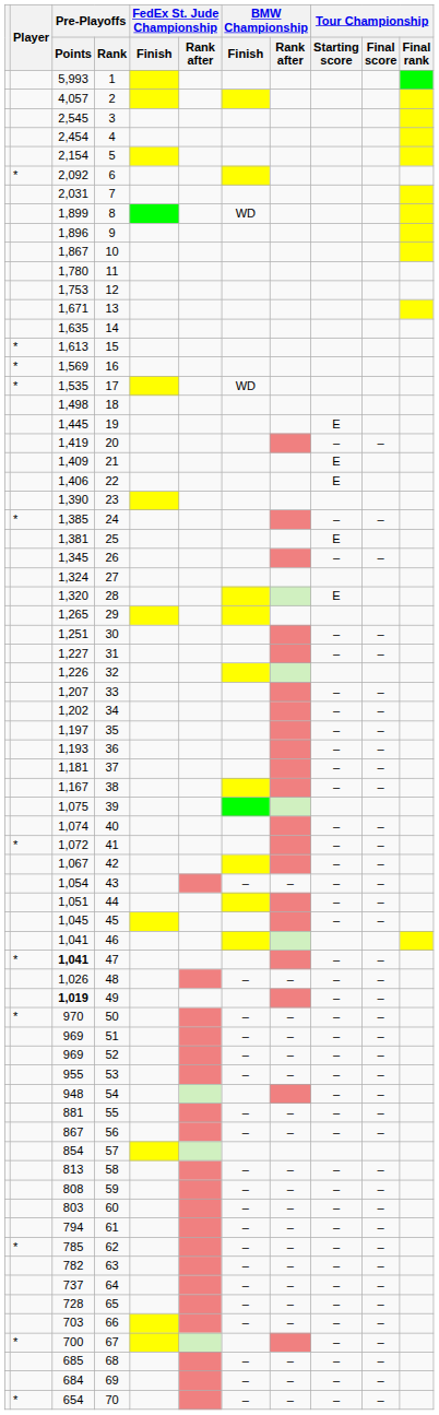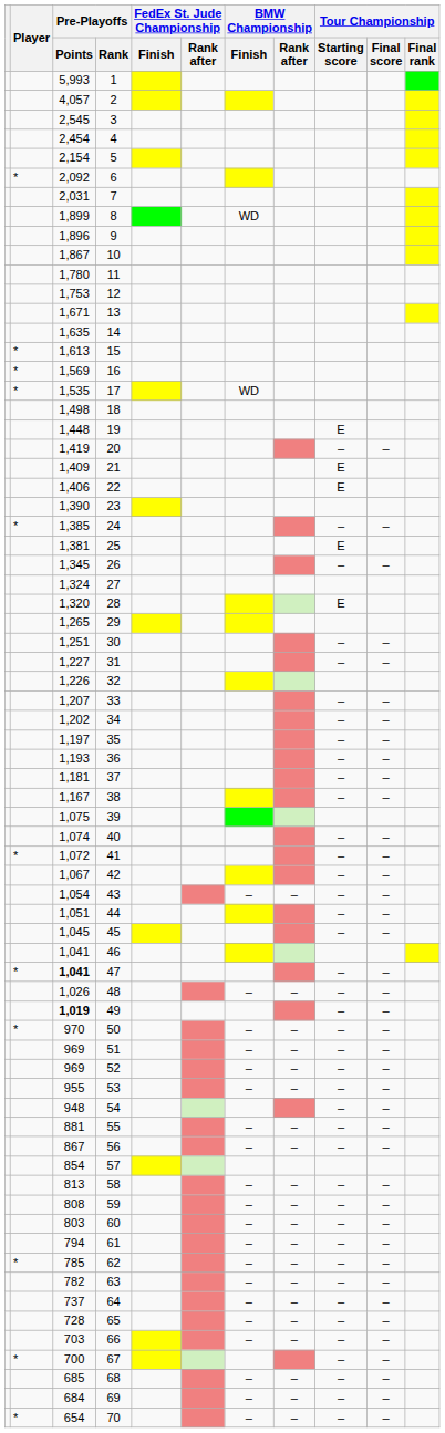 <table class="wikitable sortable" style=text-align:center>
 <tr>
 <th rowspan=2></th>
 <th rowspan=2>Player</th>
 <th colspan=2>Pre-Playoffs</th>
 <th colspan=2><a href='#'>FedEx St. Jude<br>Championship</a></th>
 <th colspan=2><a href='#'>BMW<br>Championship</a></th>
 <th colspan=3><a href='#'>Tour Championship</a></th>
 </tr>
 <tr>
 <th>Points</th>
 <th>Rank</th>
 <th>Finish</th>
 <th>Rank<br>after</th>
 <th>Finish</th>
 <th>Rank<br>after</th>
 <th>Starting<br>score</th>
 <th>Final<br>score</th>
 <th>Final<br>rank</th>
 </tr>
 <tr>
 <td></td>
 <td align=left></td>
 <td>5,993</td>
 <td>1</td>
 <td style="background:yellow;"></td>
 <td></td>
 <td></td>
 <td></td>
 <td></td>
 <td></td>
 <td style="background:lime;"></td>
 </tr>
 <tr>
 <td></td>
 <td align=left></td>
 <td>4,057</td>
 <td>2</td>
 <td style="background:yellow;"></td>
 <td></td>
 <td style="background:yellow;"></td>
 <td></td>
 <td></td>
 <td></td>
 <td style="background:yellow;"></td>
 </tr>
 <tr>
 <td></td>
 <td align=left></td>
 <td>2,545</td>
 <td>3</td>
 <td></td>
 <td></td>
 <td></td>
 <td></td>
 <td></td>
 <td></td>
 <td style="background:yellow;"></td>
 </tr>
 <tr>
 <td></td>
 <td align=left></td>
 <td>2,454</td>
 <td>4</td>
 <td></td>
 <td></td>
 <td></td>
 <td></td>
 <td></td>
 <td></td>
 <td style="background:yellow;"></td>
 </tr>
 <tr>
 <td></td>
 <td align=left></td>
 <td>2,154</td>
 <td>5</td>
 <td style="background:yellow;"></td>
 <td></td>
 <td></td>
 <td></td>
 <td></td>
 <td></td>
 <td style="background:yellow;"></td>
 </tr>
 <tr>
 <td></td>
 <td align=left>*</td>
 <td>2,092</td>
 <td>6</td>
 <td></td>
 <td></td>
 <td style="background:yellow;"></td>
 <td></td>
 <td></td>
 <td></td>
 <td></td>
 </tr>
 <tr>
 <td></td>
 <td align=left></td>
 <td>2,031</td>
 <td>7</td>
 <td></td>
 <td></td>
 <td></td>
 <td></td>
 <td></td>
 <td></td>
 <td style="background:yellow;"></td>
 </tr>
 <tr>
 <td></td>
 <td align=left></td>
 <td>1,899</td>
 <td>8</td>
 <td style="background:lime;"></td>
 <td></td>
 <td>WD</td>
 <td></td>
 <td></td>
 <td></td>
 <td style="background:yellow;"></td>
 </tr>
 <tr>
 <td></td>
 <td align=left></td>
 <td>1,896</td>
 <td>9</td>
 <td></td>
 <td></td>
 <td></td>
 <td></td>
 <td></td>
 <td></td>
 <td style="background:yellow;"></td>
 </tr>
 <tr>
 <td></td>
 <td align=left></td>
 <td>1,867</td>
 <td>10</td>
 <td></td>
 <td></td>
 <td></td>
 <td></td>
 <td></td>
 <td></td>
 <td style="background:yellow;"></td>
 </tr>
 <tr>
 <td></td>
 <td align=left></td>
 <td>1,780</td>
 <td>11</td>
 <td></td>
 <td></td>
 <td></td>
 <td></td>
 <td></td>
 <td></td>
 <td></td>
 </tr>
 <tr>
 <td></td>
 <td align=left></td>
 <td>1,753</td>
 <td>12</td>
 <td></td>
 <td></td>
 <td></td>
 <td></td>
 <td></td>
 <td></td>
 <td></td>
 </tr>
 <tr>
 <td></td>
 <td align=left></td>
 <td>1,671</td>
 <td>13</td>
 <td></td>
 <td></td>
 <td></td>
 <td></td>
 <td></td>
 <td></td>
 <td style="background:yellow;"></td>
 </tr>
 <tr>
 <td></td>
 <td align=left></td>
 <td>1,635</td>
 <td>14</td>
 <td></td>
 <td></td>
 <td></td>
 <td></td>
 <td></td>
 <td></td>
 <td></td>
 </tr>
 <tr>
 <td></td>
 <td align=left>*</td>
 <td>1,613</td>
 <td>15</td>
 <td></td>
 <td></td>
 <td></td>
 <td></td>
 <td></td>
 <td></td>
 <td></td>
 </tr>
 <tr>
 <td></td>
 <td align=left>*</td>
 <td>1,569</td>
 <td>16</td>
 <td></td>
 <td></td>
 <td></td>
 <td></td>
 <td></td>
 <td></td>
 <td></td>
 </tr>
 <tr>
 <td></td>
 <td align=left>*</td>
 <td>1,535</td>
 <td>17</td>
 <td style="background:yellow;"></td>
 <td></td>
 <td>WD</td>
 <td></td>
 <td></td>
 <td></td>
 <td></td>
 </tr>
 <tr>
 <td></td>
 <td align=left></td>
 <td>1,498</td>
 <td>18</td>
 <td></td>
 <td></td>
 <td></td>
 <td></td>
 <td></td>
 <td></td>
 <td></td>
 </tr>
 <tr>
 <td></td>
 <td align=left></td>
-<td>1,445</td>
+<td>1,448</td>
 <td>19</td>
 <td></td>
 <td></td>
 <td></td>
 <td></td>
 <td>E</td>
 <td></td>
 <td></td>
 </tr>
 <tr>
 <td></td>
 <td align=left></td>
 <td>1,419</td>
 <td>20</td>
 <td></td>
 <td></td>
 <td></td>
 <td style="background:#F08080;"></td>
 <td>–</td>
 <td>–</td>
 <td></td>
 </tr>
 <tr>
 <td></td>
 <td align=left></td>
 <td>1,409</td>
 <td>21</td>
 <td></td>
 <td></td>
 <td></td>
 <td></td>
 <td>E</td>
 <td></td>
 <td></td>
 </tr>
 <tr>
 <td></td>
 <td align=left></td>
 <td>1,406</td>
 <td>22</td>
 <td></td>
 <td></td>
 <td></td>
 <td></td>
 <td>E</td>
 <td></td>
 <td></td>
 </tr>
 <tr>
 <td></td>
 <td align=left></td>
 <td>1,390</td>
 <td>23</td>
 <td style="background:yellow;"></td>
 <td></td>
 <td></td>
 <td></td>
 <td></td>
 <td></td>
 <td></td>
 </tr>
 <tr>
 <td></td>
 <td align=left>*</td>
 <td>1,385</td>
 <td>24</td>
 <td></td>
 <td></td>
 <td></td>
 <td style="background:#F08080;"></td>
 <td>–</td>
 <td>–</td>
 <td></td>
 </tr>
 <tr>
 <td></td>
 <td align=left></td>
 <td>1,381</td>
 <td>25</td>
 <td></td>
 <td></td>
 <td></td>
 <td></td>
 <td>E</td>
 <td></td>
 <td></td>
 </tr>
 <tr>
 <td></td>
 <td align=left></td>
 <td>1,345</td>
 <td>26</td>
 <td></td>
 <td></td>
 <td></td>
 <td style="background:#F08080;"></td>
 <td>–</td>
 <td>–</td>
 <td></td>
 </tr>
 <tr>
 <td></td>
 <td align=left></td>
 <td>1,324</td>
 <td>27</td>
 <td></td>
 <td></td>
 <td></td>
 <td></td>
 <td></td>
 <td></td>
 <td></td>
 </tr>
 <tr>
 <td></td>
 <td align=left></td>
 <td>1,320</td>
 <td>28</td>
 <td></td>
 <td></td>
 <td style="background:yellow;"></td>
 <td style="background:#D0F0C0;"></td>
 <td>E</td>
 <td></td>
 <td></td>
 </tr>
 <tr>
 <td></td>
 <td align=left></td>
 <td>1,265</td>
 <td>29</td>
 <td style="background:yellow;"></td>
 <td></td>
 <td style="background:yellow;"></td>
 <td></td>
 <td></td>
 <td></td>
 <td></td>
 </tr>
 <tr>
 <td></td>
 <td align=left></td>
 <td>1,251</td>
 <td>30</td>
 <td></td>
 <td></td>
 <td></td>
 <td style="background:#F08080;"></td>
 <td>–</td>
 <td>–</td>
 <td></td>
 </tr>
 <tr>
 <td></td>
 <td align=left></td>
 <td>1,227</td>
 <td>31</td>
 <td></td>
 <td></td>
 <td></td>
 <td style="background:#F08080;"></td>
 <td>–</td>
 <td>–</td>
 <td></td>
 </tr>
 <tr>
 <td></td>
 <td align=left></td>
 <td>1,226</td>
 <td>32</td>
 <td></td>
 <td></td>
 <td style="background:yellow;"></td>
 <td style="background:#D0F0C0;"></td>
 <td></td>
 <td></td>
 <td></td>
 </tr>
 <tr>
 <td></td>
 <td align=left></td>
 <td>1,207</td>
 <td>33</td>
 <td></td>
 <td></td>
 <td></td>
 <td style="background:#F08080;"></td>
 <td>–</td>
 <td>–</td>
 <td></td>
 </tr>
 <tr>
 <td></td>
 <td align=left></td>
 <td>1,202</td>
 <td>34</td>
 <td></td>
 <td></td>
 <td></td>
 <td style="background:#F08080;"></td>
 <td>–</td>
 <td>–</td>
 <td></td>
 </tr>
 <tr>
 <td></td>
 <td align=left></td>
 <td>1,197</td>
 <td>35</td>
 <td></td>
 <td></td>
 <td></td>
 <td style="background:#F08080;"></td>
 <td>–</td>
 <td>–</td>
 <td></td>
 </tr>
 <tr>
 <td></td>
 <td align=left></td>
 <td>1,193</td>
 <td>36</td>
 <td></td>
 <td></td>
 <td></td>
 <td style="background:#F08080;"></td>
 <td>–</td>
 <td>–</td>
 <td></td>
 </tr>
 <tr>
 <td></td>
 <td align=left></td>
 <td>1,181</td>
 <td>37</td>
 <td></td>
 <td></td>
 <td></td>
 <td style="background:#F08080;"></td>
 <td>–</td>
 <td>–</td>
 <td></td>
 </tr>
 <tr>
 <td></td>
 <td align=left></td>
 <td>1,167</td>
 <td>38</td>
 <td></td>
 <td></td>
 <td style="background:yellow;"></td>
 <td style="background:#F08080;"></td>
 <td>–</td>
 <td>–</td>
 <td></td>
 </tr>
 <tr>
 <td></td>
 <td align=left></td>
 <td>1,075</td>
 <td>39</td>
 <td></td>
 <td></td>
 <td style="background:lime;"></td>
 <td style="background:#D0F0C0;"></td>
 <td></td>
 <td></td>
 <td></td>
 </tr>
 <tr>
 <td></td>
 <td align=left></td>
 <td>1,074</td>
 <td>40</td>
 <td></td>
 <td></td>
 <td></td>
 <td style="background:#F08080;"></td>
 <td>–</td>
 <td>–</td>
 <td></td>
 </tr>
 <tr>
 <td></td>
 <td align=left>*</td>
 <td>1,072</td>
 <td>41</td>
 <td></td>
 <td></td>
 <td></td>
 <td style="background:#F08080;"></td>
 <td>–</td>
 <td>–</td>
 <td></td>
 </tr>
 <tr>
 <td></td>
 <td align=left></td>
 <td>1,067</td>
 <td>42</td>
 <td></td>
 <td></td>
 <td style="background:yellow;"></td>
 <td style="background:#F08080;"></td>
 <td>–</td>
 <td>–</td>
 <td></td>
 </tr>
 <tr>
 <td></td>
 <td align=left></td>
 <td>1,054</td>
 <td>43</td>
 <td></td>
 <td style="background:#F08080;"></td>
 <td>–</td>
 <td>–</td>
 <td>–</td>
 <td>–</td>
 <td></td>
 </tr>
 <tr>
 <td></td>
 <td align=left></td>
 <td>1,051</td>
 <td>44</td>
 <td></td>
 <td></td>
 <td style="background:yellow;"></td>
 <td style="background:#F08080;"></td>
 <td>–</td>
 <td>–</td>
 <td></td>
 </tr>
 <tr>
 <td></td>
 <td align=left></td>
 <td>1,045</td>
 <td>45</td>
 <td style="background:yellow;"></td>
 <td></td>
 <td></td>
 <td style="background:#F08080;"></td>
 <td>–</td>
 <td>–</td>
 <td></td>
 </tr>
 <tr>
 <td></td>
 <td align=left></td>
 <td>1,041</td>
 <td>46</td>
 <td></td>
 <td></td>
 <td style="background:yellow;"></td>
 <td style="background:#D0F0C0;"></td>
 <td></td>
 <td></td>
 <td style="background:yellow;"></td>
 </tr>
 <tr>
 <td></td>
 <td align=left>*</td>
 <td><strong>1,041</strong></td>
 <td>47</td>
 <td></td>
 <td></td>
 <td></td>
 <td style="background:#F08080;"></td>
 <td>–</td>
 <td>–</td>
 <td></td>
 </tr>
 <tr>
 <td></td>
 <td align=left></td>
 <td>1,026</td>
 <td>48</td>
 <td></td>
 <td style="background:#F08080;"></td>
 <td>–</td>
 <td>–</td>
 <td>–</td>
 <td>–</td>
 <td></td>
 </tr>
 <tr>
 <td></td>
 <td align=left></td>
 <td><strong>1,019</strong></td>
 <td>49</td>
 <td></td>
 <td></td>
 <td></td>
 <td style="background:#F08080;"></td>
 <td>–</td>
 <td>–</td>
 <td></td>
 </tr>
 <tr>
 <td></td>
 <td align=left>*</td>
 <td>970</td>
 <td>50</td>
 <td></td>
 <td style="background:#F08080;"></td>
 <td>–</td>
 <td>–</td>
 <td>–</td>
 <td>–</td>
 <td></td>
 </tr>
 <tr>
 <td></td>
 <td align=left></td>
 <td>969</td>
 <td>51</td>
 <td></td>
 <td style="background:#F08080;"></td>
 <td>–</td>
 <td>–</td>
 <td>–</td>
 <td>–</td>
 <td></td>
 </tr>
 <tr>
 <td></td>
 <td align=left></td>
 <td>969</td>
 <td>52</td>
 <td></td>
 <td style="background:#F08080;"></td>
 <td>–</td>
 <td>–</td>
 <td>–</td>
 <td>–</td>
 <td></td>
 </tr>
 <tr>
 <td></td>
 <td align=left></td>
 <td>955</td>
 <td>53</td>
 <td></td>
 <td style="background:#F08080;"></td>
 <td>–</td>
 <td>–</td>
 <td>–</td>
 <td>–</td>
 <td></td>
 </tr>
 <tr>
 <td></td>
 <td align=left></td>
 <td>948</td>
 <td>54</td>
 <td></td>
 <td style="background:#D0F0C0;"></td>
 <td></td>
 <td style="background:#F08080;"></td>
 <td>–</td>
 <td>–</td>
 <td></td>
 </tr>
 <tr>
 <td></td>
 <td align=left></td>
 <td>881</td>
 <td>55</td>
 <td></td>
 <td style="background:#F08080;"></td>
 <td>–</td>
 <td>–</td>
 <td>–</td>
 <td>–</td>
 <td></td>
 </tr>
 <tr>
 <td></td>
 <td align=left></td>
 <td>867</td>
 <td>56</td>
 <td></td>
 <td style="background:#F08080;"></td>
 <td>–</td>
 <td>–</td>
 <td>–</td>
 <td>–</td>
 <td></td>
 </tr>
 <tr>
 <td></td>
 <td align=left></td>
 <td>854</td>
 <td>57</td>
 <td style="background:yellow;"></td>
 <td style="background:#D0F0C0;"></td>
 <td></td>
 <td></td>
 <td></td>
 <td></td>
 <td></td>
 </tr>
 <tr>
 <td></td>
 <td align=left></td>
 <td>813</td>
 <td>58</td>
 <td></td>
 <td style="background:#F08080;"></td>
 <td>–</td>
 <td>–</td>
 <td>–</td>
 <td>–</td>
 <td></td>
 </tr>
 <tr>
 <td></td>
 <td align=left></td>
 <td>808</td>
 <td>59</td>
 <td></td>
 <td style="background:#F08080;"></td>
 <td>–</td>
 <td>–</td>
 <td>–</td>
 <td>–</td>
 <td></td>
 </tr>
 <tr>
 <td></td>
 <td align=left></td>
 <td>803</td>
 <td>60</td>
 <td></td>
 <td style="background:#F08080;"></td>
 <td>–</td>
 <td>–</td>
 <td>–</td>
 <td>–</td>
 <td></td>
 </tr>
 <tr>
 <td></td>
 <td align=left></td>
 <td>794</td>
 <td>61</td>
 <td></td>
 <td style="background:#F08080;"></td>
 <td>–</td>
 <td>–</td>
 <td>–</td>
 <td>–</td>
 <td></td>
 </tr>
 <tr>
 <td></td>
 <td align=left>*</td>
 <td>785</td>
 <td>62</td>
 <td></td>
 <td style="background:#F08080;"></td>
 <td>–</td>
 <td>–</td>
 <td>–</td>
 <td>–</td>
 <td></td>
 </tr>
 <tr>
 <td></td>
 <td align=left></td>
 <td>782</td>
 <td>63</td>
 <td></td>
 <td style="background:#F08080;"></td>
 <td>–</td>
 <td>–</td>
 <td>–</td>
 <td>–</td>
 <td></td>
 </tr>
 <tr>
 <td></td>
 <td align=left></td>
 <td>737</td>
 <td>64</td>
 <td></td>
 <td style="background:#F08080;"></td>
 <td>–</td>
 <td>–</td>
 <td>–</td>
 <td>–</td>
 <td></td>
 </tr>
 <tr>
 <td></td>
 <td align=left></td>
 <td>728</td>
 <td>65</td>
 <td></td>
 <td style="background:#F08080;"></td>
 <td>–</td>
 <td>–</td>
 <td>–</td>
 <td>–</td>
 <td></td>
 </tr>
 <tr>
 <td></td>
 <td align=left></td>
 <td>703</td>
 <td>66</td>
 <td style="background:yellow;"></td>
 <td style="background:#F08080;"></td>
 <td>–</td>
 <td>–</td>
 <td>–</td>
 <td>–</td>
 <td></td>
 </tr>
 <tr>
 <td></td>
 <td align=left>*</td>
 <td>700</td>
 <td>67</td>
 <td style="background:yellow;"></td>
 <td style="background:#D0F0C0;"></td>
 <td></td>
 <td style="background:#F08080;"></td>
 <td>–</td>
 <td>–</td>
 <td></td>
 </tr>
 <tr>
 <td></td>
 <td align=left></td>
 <td>685</td>
 <td>68</td>
 <td></td>
 <td style="background:#F08080;"></td>
 <td>–</td>
 <td>–</td>
 <td>–</td>
 <td>–</td>
 <td></td>
 </tr>
 <tr>
 <td></td>
 <td align=left></td>
 <td>684</td>
 <td>69</td>
 <td></td>
 <td style="background:#F08080;"></td>
 <td>–</td>
 <td>–</td>
 <td>–</td>
 <td>–</td>
 <td></td>
 </tr>
 <tr>
 <td></td>
 <td align=left>*</td>
 <td>654</td>
 <td>70</td>
 <td></td>
 <td style="background:#F08080;"></td>
 <td>–</td>
 <td>–</td>
 <td>–</td>
 <td>–</td>
 <td></td>
 </tr>
 </table>
